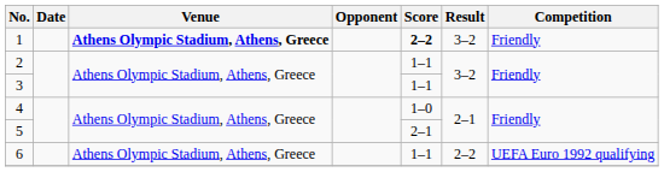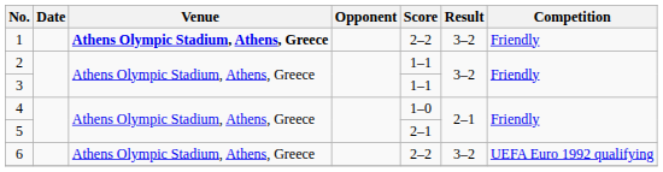 <table class="wikitable sortable">
 <tr>
 <th scope="col">No.</th>
 <th scope="col">Date</th>
 <th scope="col">Venue</th>
 <th scope="col">Opponent</th>
 <th scope="col">Score</th>
 <th scope="col">Result</th>
 <th scope="col">Competition</th>
 </tr>
 <tr>
 <td align="center">1</td>
 <td></td>
 <td><strong><a href='#'>Athens Olympic Stadium</a>, <a href='#'>Athens</a>, Greece</strong></td>
 <td></td>
-<td align="center"><strong>2–2</strong></td>
+<td align="center">2–2</td>
 <td align="center">3–2</td>
 <td><a href='#'>Friendly</a></td>
 </tr>
 <tr>
 <td align="center">2</td>
 <td rowspan="2"></td>
 <td rowspan="2"><a href='#'>Athens Olympic Stadium</a>, <a href='#'>Athens</a>, Greece</td>
 <td rowspan="2"></td>
 <td align="center">1–1</td>
 <td align="center" rowspan="2">3–2</td>
 <td rowspan="2"><a href='#'>Friendly</a></td>
 </tr>
 <tr>
 <td align="center">3</td>
 <td align="center">1–1</td>
 </tr>
 <tr>
 <td align="center">4</td>
 <td rowspan="2"></td>
 <td rowspan="2"><a href='#'>Athens Olympic Stadium</a>, <a href='#'>Athens</a>, Greece</td>
 <td rowspan="2"></td>
 <td align="center">1–0</td>
 <td align="center" rowspan="2">2–1</td>
 <td rowspan="2"><a href='#'>Friendly</a></td>
 </tr>
 <tr>
 <td align="center">5</td>
 <td align="center">2–1</td>
 </tr>
 <tr>
 <td align="center">6</td>
 <td></td>
 <td><a href='#'>Athens Olympic Stadium</a>, <a href='#'>Athens</a>, Greece</td>
 <td></td>
-<td align="center">1–1</td>
 <td align="center">2–2</td>
+<td align="center">3–2</td>
 <td><a href='#'>UEFA Euro 1992 qualifying</a></td>
 </tr>
 <tr>
 </tr>
 </table>
